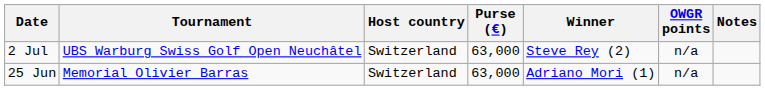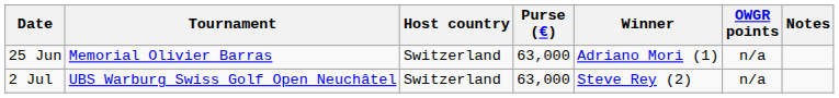 <table class="wikitable" style="font-size:95%">
 <tr>
 <th>Date</th>
 <th>Tournament</th>
 <th>Host country</th>
 <th>Purse<br>(<a href='#'>€</a>)</th>
 <th>Winner</th>
 <th><a href='#'>OWGR</a><br>points</th>
 <th>Notes</th>
 </tr>
 <tr>
+<td>25 Jun</td>
+<td><a href='#'>Memorial Olivier Barras</a></td>
+<td>Switzerland</td>
+<td align=right>63,000</td>
+<td> <a href='#'>Adriano Mori</a> (1)</td>
+<td align=center>n/a</td>
+<td></td>
+</tr>
+<tr>
 <td>2 Jul</td>
 <td><a href='#'>UBS Warburg Swiss Golf Open Neuchâtel</a></td>
 <td>Switzerland</td>
 <td align=right>63,000</td>
 <td> <a href='#'>Steve Rey</a> (2)</td>
 <td align=center>n/a</td>
 <td></td>
 </tr>
-<tr>
-<td>25 Jun</td>
-<td><a href='#'>Memorial Olivier Barras</a></td>
-<td>Switzerland</td>
-<td align=right>63,000</td>
-<td> <a href='#'>Adriano Mori</a> (1)</td>
-<td align=center>n/a</td>
-<td></td>
-</tr>
 </table>
